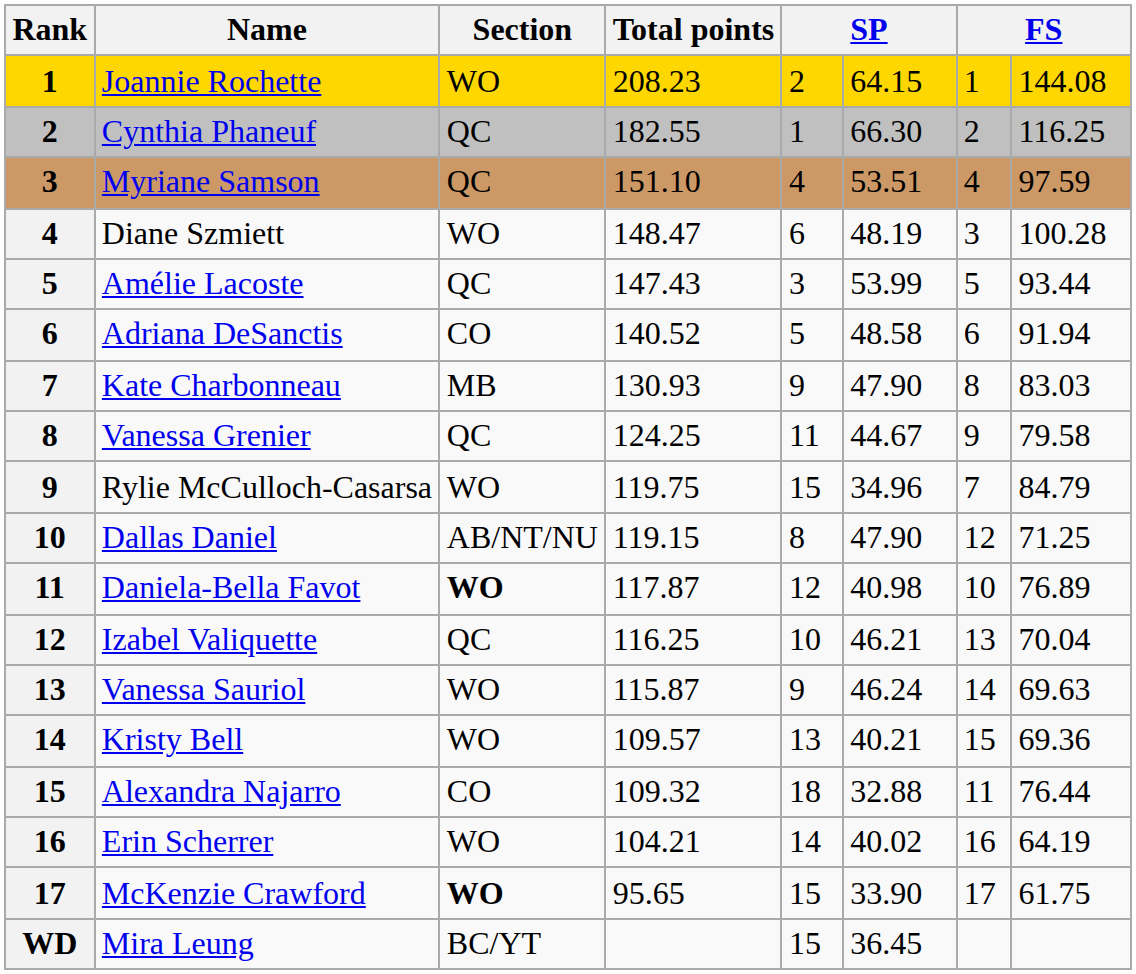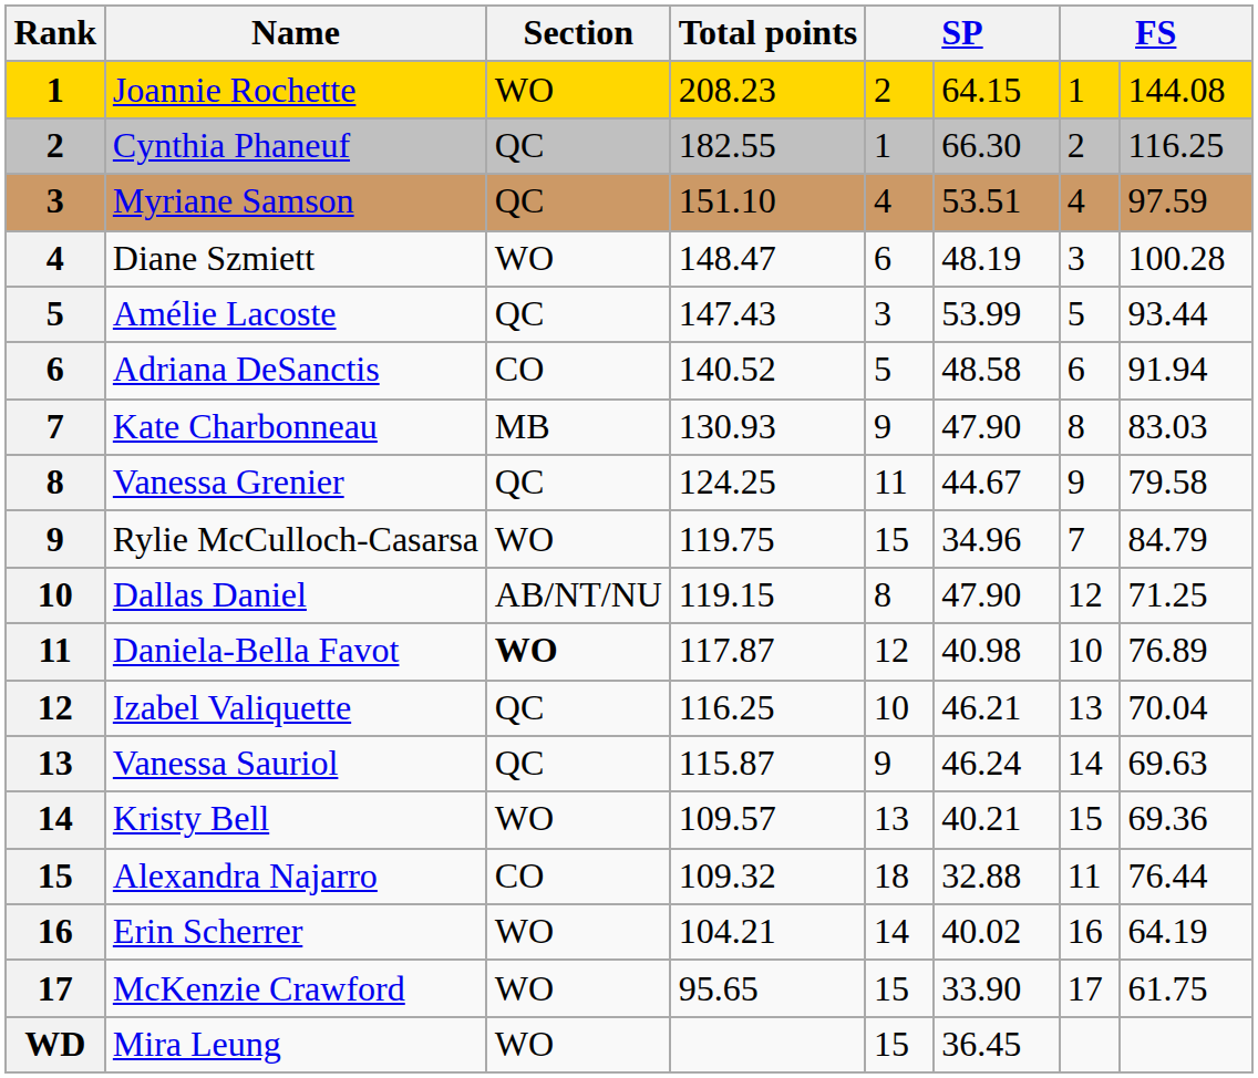 <table class="wikitable sortable">
 <tr>
 <th>Rank</th>
 <th>Name</th>
 <th>Section</th>
 <th>Total points</th>
 <th colspan="2" width="80px"><a href='#'>SP</a></th>
 <th colspan="2" width="80px"><a href='#'>FS</a></th>
 </tr>
 <tr bgcolor="gold">
 <td align="center"><strong>1</strong></td>
 <td><a href='#'>Joannie Rochette</a></td>
 <td>WO</td>
 <td>208.23</td>
 <td>2</td>
 <td>64.15</td>
 <td>1</td>
 <td>144.08</td>
 </tr>
 <tr bgcolor="silver">
 <td align="center"><strong>2</strong></td>
 <td><a href='#'>Cynthia Phaneuf</a></td>
 <td>QC</td>
 <td>182.55</td>
 <td>1</td>
 <td>66.30</td>
 <td>2</td>
 <td>116.25</td>
 </tr>
 <tr bgcolor="cc9966">
 <td align="center"><strong>3</strong></td>
 <td><a href='#'>Myriane Samson</a></td>
 <td>QC</td>
 <td>151.10</td>
 <td>4</td>
 <td>53.51</td>
 <td>4</td>
 <td>97.59</td>
 </tr>
 <tr>
 <th>4</th>
 <td>Diane Szmiett</td>
 <td>WO</td>
 <td>148.47</td>
 <td>6</td>
 <td>48.19</td>
 <td>3</td>
 <td>100.28</td>
 </tr>
 <tr>
 <th>5</th>
 <td><a href='#'>Amélie Lacoste</a></td>
 <td>QC</td>
 <td>147.43</td>
 <td>3</td>
 <td>53.99</td>
 <td>5</td>
 <td>93.44</td>
 </tr>
 <tr>
 <th>6</th>
 <td><a href='#'>Adriana DeSanctis</a></td>
 <td>CO</td>
 <td>140.52</td>
 <td>5</td>
 <td>48.58</td>
 <td>6</td>
 <td>91.94</td>
 </tr>
 <tr>
 <th>7</th>
 <td><a href='#'>Kate Charbonneau</a></td>
 <td>MB</td>
 <td>130.93</td>
 <td>9</td>
 <td>47.90</td>
 <td>8</td>
 <td>83.03</td>
 </tr>
 <tr>
 <th>8</th>
 <td><a href='#'>Vanessa Grenier</a></td>
 <td>QC</td>
 <td>124.25</td>
 <td>11</td>
 <td>44.67</td>
 <td>9</td>
 <td>79.58</td>
 </tr>
 <tr>
 <th>9</th>
 <td>Rylie McCulloch-Casarsa</td>
 <td>WO</td>
 <td>119.75</td>
 <td>15</td>
 <td>34.96</td>
 <td>7</td>
 <td>84.79</td>
 </tr>
 <tr>
 <th>10</th>
 <td><a href='#'>Dallas Daniel</a></td>
 <td>AB/NT/NU</td>
 <td>119.15</td>
 <td>8</td>
 <td>47.90</td>
 <td>12</td>
 <td>71.25</td>
 </tr>
 <tr>
 <th>11</th>
 <td><a href='#'>Daniela-Bella Favot</a></td>
 <td><strong>WO</strong></td>
 <td>117.87</td>
 <td>12</td>
 <td>40.98</td>
 <td>10</td>
 <td>76.89</td>
 </tr>
 <tr>
 <th>12</th>
 <td><a href='#'>Izabel Valiquette</a></td>
 <td>QC</td>
 <td>116.25</td>
 <td>10</td>
 <td>46.21</td>
 <td>13</td>
 <td>70.04</td>
 </tr>
 <tr>
 <th>13</th>
 <td><a href='#'>Vanessa Sauriol</a></td>
-<td>WO</td>
+<td>QC</td>
 <td>115.87</td>
 <td>9</td>
 <td>46.24</td>
 <td>14</td>
 <td>69.63</td>
 </tr>
 <tr>
 <th>14</th>
 <td><a href='#'>Kristy Bell</a></td>
 <td>WO</td>
 <td>109.57</td>
 <td>13</td>
 <td>40.21</td>
 <td>15</td>
 <td>69.36</td>
 </tr>
 <tr>
 <th>15</th>
 <td><a href='#'>Alexandra Najarro</a></td>
 <td>CO</td>
 <td>109.32</td>
 <td>18</td>
 <td>32.88</td>
 <td>11</td>
 <td>76.44</td>
 </tr>
 <tr>
 <th>16</th>
 <td><a href='#'>Erin Scherrer</a></td>
 <td>WO</td>
 <td>104.21</td>
 <td>14</td>
 <td>40.02</td>
 <td>16</td>
 <td>64.19</td>
 </tr>
 <tr>
 <th>17</th>
 <td><a href='#'>McKenzie Crawford</a></td>
-<td><strong>WO</strong></td>
+<td>WO</td>
 <td>95.65</td>
 <td>15</td>
 <td>33.90</td>
 <td>17</td>
 <td>61.75</td>
 </tr>
 <tr>
 <th>WD</th>
 <td><a href='#'>Mira Leung</a></td>
-<td>BC/YT</td>
+<td>WO</td>
 <td></td>
 <td>15</td>
 <td>36.45</td>
 <td></td>
 <td></td>
 </tr>
 </table>
